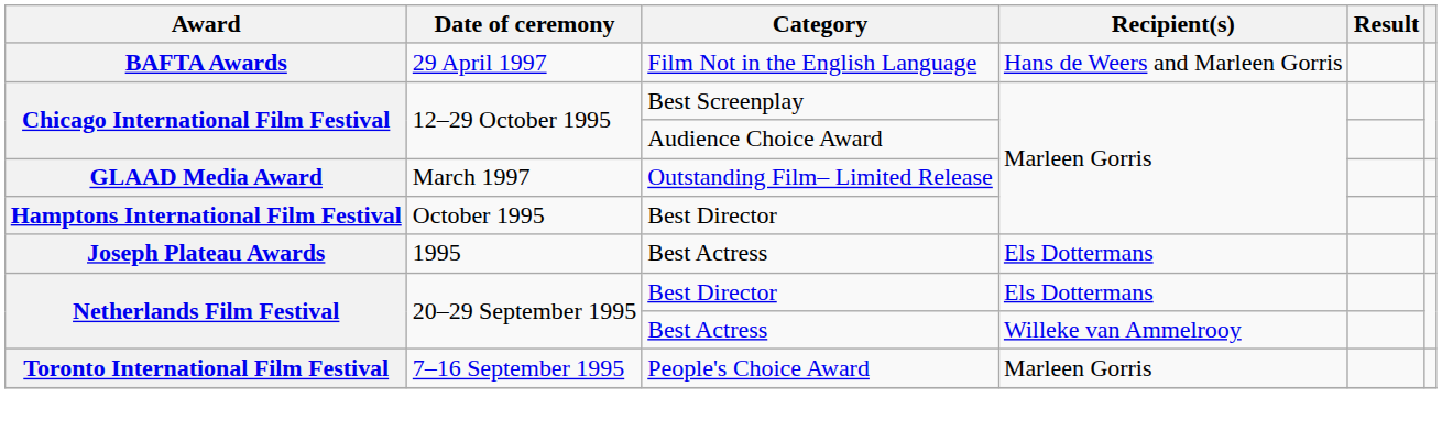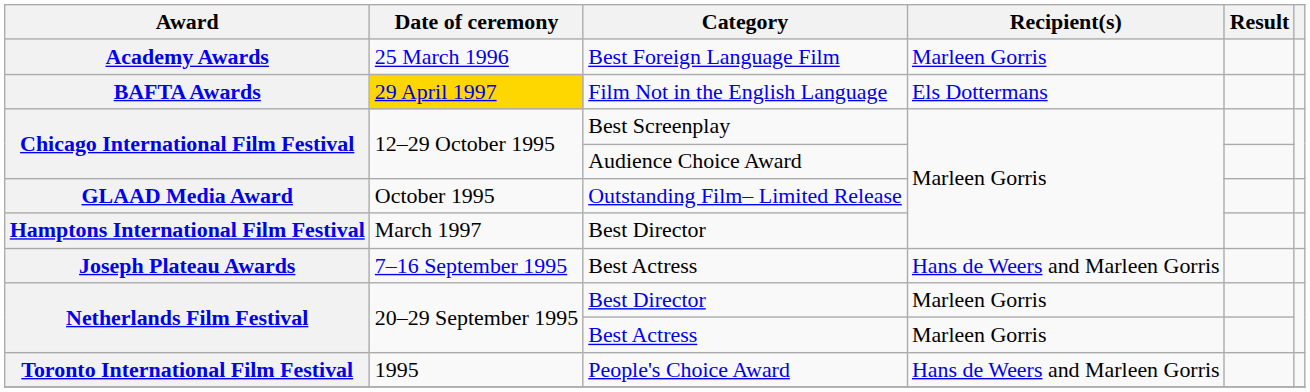 <table class="wikitable plainrowheaders sortable">
 <tr>
 <th scope="col">Award</th>
 <th scope="col">Date of ceremony</th>
 <th scope="col">Category</th>
 <th scope="col">Recipient(s)</th>
 <th scope="col">Result</th>
 <th scope="col" class="unsortable"></th>
 </tr>
 <tr>
+<th scope="row"><a href='#'>Academy Awards</a></th>
+<td rowspan="1"><a href='#'>25 March 1996</a></td>
+<td><a href='#'>Best Foreign Language Film</a></td>
+<td><a href='#'>Marleen Gorris</a></td>
+<td></td>
+<td rowspan="1"></td>
+</tr>
+<tr>
 <th scope="row"><a href='#'>BAFTA Awards</a></th>
-<td rowspan="1"><a href='#'>29 April 1997</a></td>
+<td rowspan="1" style="background: gold;"><a href='#'>29 April 1997</a></td>
 <td><a href='#'>Film Not in the English Language</a></td>
-<td><a href='#'>Hans de Weers</a> and Marleen Gorris</td>
+<td><a href='#'>Els Dottermans</a></td>
 <td></td>
 <td rowspan="1"></td>
 </tr>
 <tr>
 <th scope="row" rowspan=2><a href='#'>Chicago International Film Festival</a></th>
 <td rowspan="2">12–29 October 1995</td>
 <td>Best Screenplay</td>
 <td rowspan="4">Marleen Gorris</td>
 <td></td>
 <td rowspan="2"></td>
 </tr>
 <tr>
 <td>Audience Choice Award</td>
 <td></td>
 </tr>
 <tr>
 <th scope="row"><a href='#'>GLAAD Media Award</a></th>
-<td>March 1997</td>
+<td>October 1995</td>
 <td><a href='#'>Outstanding Film– Limited Release</a></td>
 <td></td>
 <td rowspan="1"></td>
 </tr>
 <tr>
 <th scope="row"><a href='#'>Hamptons International Film Festival</a></th>
-<td>October 1995</td>
+<td>March 1997</td>
 <td>Best Director</td>
 <td></td>
 <td rowspan="1"></td>
 </tr>
 <tr>
 <th scope="row"><a href='#'>Joseph Plateau Awards</a></th>
-<td>1995</td>
+<td rowspan="1"><a href='#'>7–16 September 1995</a></td>
 <td>Best Actress</td>
-<td><a href='#'>Els Dottermans</a></td>
+<td><a href='#'>Hans de Weers</a> and Marleen Gorris</td>
 <td></td>
 <td rowspan="1"></td>
 </tr>
 <tr>
 <th scope="row" rowspan=2><a href='#'>Netherlands Film Festival</a></th>
 <td rowspan="2">20–29 September 1995</td>
 <td><a href='#'>Best Director</a></td>
-<td><a href='#'>Els Dottermans</a></td>
+<td>Marleen Gorris</td>
 <td></td>
 <td rowspan="2"></td>
 </tr>
 <tr>
 <td><a href='#'>Best Actress</a></td>
-<td><a href='#'>Willeke van Ammelrooy</a></td>
+<td>Marleen Gorris</td>
 <td></td>
 </tr>
 <tr>
 <th scope="row"><a href='#'>Toronto International Film Festival</a></th>
-<td rowspan="1"><a href='#'>7–16 September 1995</a></td>
+<td>1995</td>
 <td><a href='#'>People's Choice Award</a></td>
-<td>Marleen Gorris</td>
+<td><a href='#'>Hans de Weers</a> and Marleen Gorris</td>
 <td></td>
 <td rowspan="1"></td>
 </tr>
 <tr>
 </tr>
 </table>
